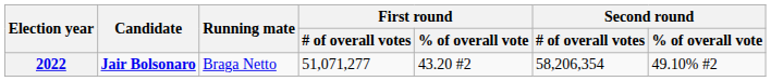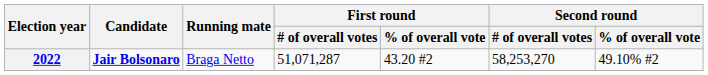 <table class=wikitable>
 <tr>
 <th rowspan=2>Election year</th>
 <th rowspan=2>Candidate</th>
 <th rowspan=2>Running mate</th>
 <th colspan=2>First round</th>
 <th colspan=2>Second round</th>
 </tr>
 <tr>
 <th># of overall votes</th>
 <th>% of overall vote</th>
 <th># of overall votes</th>
 <th>% of overall vote</th>
 </tr>
 <tr>
 <th><a href='#'>2022</a></th>
 <td><strong><a href='#'>Jair Bolsonaro</a></strong></td>
 <td><a href='#'>Braga Netto</a></td>
-<td>51,071,277</td>
+<td>51,071,287</td>
 <td>43.20 #2</td>
-<td>58,206,354</td>
+<td>58,253,270</td>
 <td>49.10% #2</td>
 </tr>
 </table>
